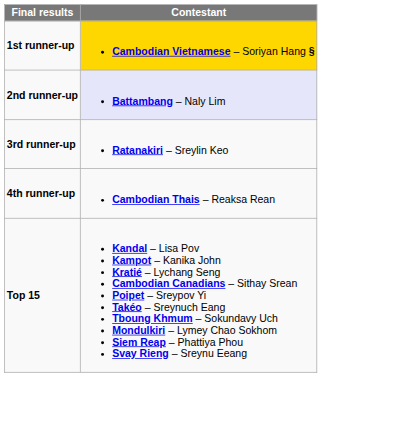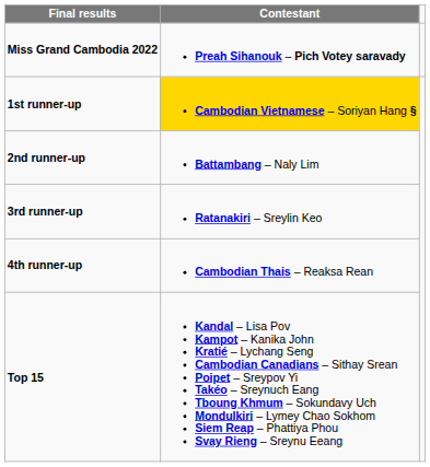 <table class="wikitable sortable" style="font-size: 90%">
 <tr>
 <th style="background-color:#787878;color:#FFFFFF;">Final results</th>
 <th style="background-color:#787878;color:#FFFFFF;">Contestant</th>
+</tr>
+<tr>
+<td><strong>Miss Grand Cambodia 2022</strong></td>
+<td><br><ul><li><strong><a href='#'>Preah Sihanouk</a></strong> – <strong>Pich Votey saravady </strong></li></ul></td>
+<td style="text-align:center;"></td>
 </tr>
 <tr>
 <td><strong>1st runner-up</strong></td>
 <td style="background: gold;"><br><ul><li><strong><a href='#'>Cambodian Vietnamese</a></strong> – Soriyan Hang <strong>§</strong></li></ul></td>
 </tr>
 <tr>
 <td><strong>2nd runner-up</strong></td>
-<td style="background: lavender;"><br><ul><li><strong><a href='#'>Battambang</a></strong> – Naly Lim</li></ul></td>
+<td><br><ul><li><strong><a href='#'>Battambang</a></strong> – Naly Lim</li></ul></td>
 </tr>
 <tr>
 <td><strong>3rd runner-up</strong></td>
 <td><br><ul><li><strong><a href='#'>Ratanakiri</a></strong> – Sreylin Keo</li></ul></td>
 </tr>
 <tr>
 <td><strong>4th runner-up</strong></td>
 <td><br><ul><li><strong><a href='#'>Cambodian Thais</a></strong> – Reaksa Rean</li></ul></td>
 </tr>
 <tr>
 <td><strong>Top 15</strong></td>
 <td><br><ul><li><strong><a href='#'>Kandal</a></strong> – Lisa Pov</li><li><strong><a href='#'>Kampot</a></strong> – Kanika John</li><li><strong><a href='#'>Kratié</a></strong> – Lychang Seng</li><li><strong><a href='#'>Cambodian Canadians</a></strong> – Sithay Srean</li><li><strong><a href='#'>Poipet</a></strong> – Sreypov Yi</li><li><strong><a href='#'>Takéo</a></strong> – Sreynuch Eang</li><li><strong><a href='#'>Tboung Khmum</a></strong> – Sokundavy Uch</li><li><strong><a href='#'>Mondulkiri</a></strong> – Lymey Chao Sokhom</li><li><strong><a href='#'>Siem Reap</a></strong> – Phattiya Phou</li><li><strong><a href='#'>Svay Rieng</a></strong> – Sreynu Eeang</li></ul></td>
 </tr>
 </table>
